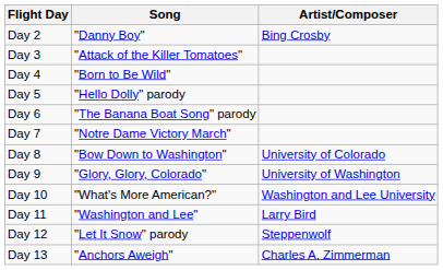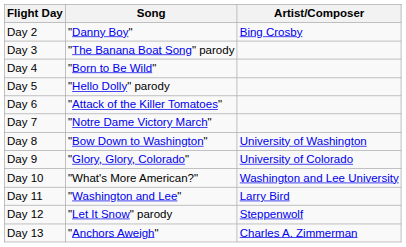 <table class="wikitable">
 <tr>
 <th>Flight Day</th>
 <th>Song</th>
 <th>Artist/Composer</th>
 </tr>
 <tr>
 <td>Day 2</td>
 <td>"<a href='#'>Danny Boy</a>"</td>
 <td><a href='#'>Bing Crosby</a></td>
 </tr>
 <tr>
 <td>Day 3</td>
-<td>"<a href='#'>Attack of the Killer Tomatoes</a>"</td>
+<td>"<a href='#'>The Banana Boat Song</a>" parody</td>
 <td></td>
 </tr>
 <tr>
 <td>Day 4</td>
 <td>"<a href='#'>Born to Be Wild</a>"</td>
 <td></td>
 </tr>
 <tr>
 <td>Day 5</td>
 <td>"<a href='#'>Hello Dolly</a>" parody</td>
 <td></td>
 </tr>
 <tr>
 <td>Day 6</td>
-<td>"<a href='#'>The Banana Boat Song</a>" parody</td>
+<td>"<a href='#'>Attack of the Killer Tomatoes</a>"</td>
 <td></td>
 </tr>
 <tr>
 <td>Day 7</td>
 <td>"<a href='#'>Notre Dame Victory March</a>"</td>
 <td></td>
 </tr>
 <tr>
 <td>Day 8</td>
 <td>"<a href='#'>Bow Down to Washington</a>"</td>
-<td><a href='#'>University of Colorado</a></td>
+<td><a href='#'>University of Washington</a></td>
 </tr>
 <tr>
 <td>Day 9</td>
 <td>"<a href='#'>Glory, Glory, Colorado</a>"</td>
-<td><a href='#'>University of Washington</a></td>
+<td><a href='#'>University of Colorado</a></td>
 </tr>
 <tr>
 <td>Day 10</td>
 <td>"What's More American?"</td>
 <td><a href='#'>Washington and Lee University</a></td>
 </tr>
 <tr>
 <td>Day 11</td>
 <td>"<a href='#'>Washington and Lee</a>"</td>
 <td><a href='#'>Larry Bird</a></td>
 </tr>
 <tr>
 <td>Day 12</td>
 <td>"<a href='#'>Let It Snow</a>" parody</td>
 <td><a href='#'>Steppenwolf</a></td>
 </tr>
 <tr>
 <td>Day 13</td>
 <td>"<a href='#'>Anchors Aweigh</a>"</td>
 <td><a href='#'>Charles A. Zimmerman</a></td>
 </tr>
 </table>
